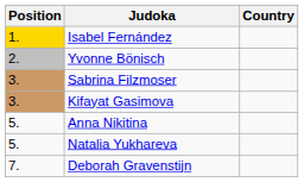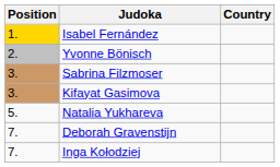 <table class=wikitable>
 <tr>
 <th width=10>Position</th>
 <th width=200>Judoka</th>
 <th width=10>Country</th>
 </tr>
 <tr>
 <td bgcolor=gold>1.</td>
 <td><a href='#'>Isabel Fernández</a></td>
 <td></td>
 </tr>
 <tr>
 <td bgcolor="silver">2.</td>
 <td><a href='#'>Yvonne Bönisch</a></td>
 <td></td>
 </tr>
 <tr>
 <td bgcolor="CC9966">3.</td>
 <td><a href='#'>Sabrina Filzmoser</a></td>
 <td></td>
 </tr>
 <tr>
 <td bgcolor="CC9966">3.</td>
 <td><a href='#'>Kifayat Gasimova</a></td>
 <td></td>
 </tr>
 <tr>
 <td>5.</td>
-<td><a href='#'>Anna Nikitina</a></td>
-<td></td>
-</tr>
-<tr>
-<td>5.</td>
 <td><a href='#'>Natalia Yukhareva</a></td>
 <td></td>
 </tr>
 <tr>
 <td>7.</td>
 <td><a href='#'>Deborah Gravenstijn</a></td>
 <td></td>
 </tr>
+<tr>
+<td>7.</td>
+<td><a href='#'>Inga Kołodziej</a></td>
+<td></td>
+</tr>
 </table>
